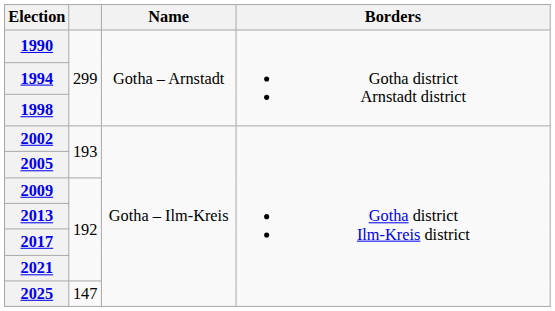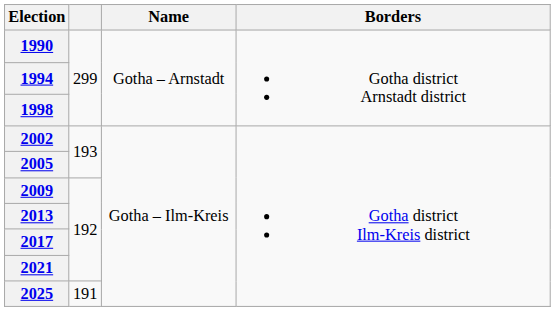 <table class=wikitable style="text-align:center">
 <tr>
 <th>Election</th>
 <th></th>
 <th width=125px>Name</th>
 <th width=300px>Borders</th>
 </tr>
 <tr>
 <th><a href='#'>1990</a></th>
 <td rowspan=3>299</td>
 <td rowspan=3>Gotha – Arnstadt</td>
 <td rowspan=3><br><ul><li>Gotha district</li><li>Arnstadt district</li></ul></td>
 </tr>
 <tr>
 <th><a href='#'>1994</a></th>
 </tr>
 <tr>
 <th><a href='#'>1998</a></th>
 </tr>
 <tr>
 <th><a href='#'>2002</a></th>
 <td rowspan=2>193</td>
 <td rowspan=7>Gotha – Ilm-Kreis</td>
 <td rowspan=7><br><ul><li><a href='#'>Gotha</a> district</li><li><a href='#'>Ilm-Kreis</a> district</li></ul></td>
 </tr>
 <tr>
 <th><a href='#'>2005</a></th>
 </tr>
 <tr>
 <th><a href='#'>2009</a></th>
 <td rowspan=4>192</td>
 </tr>
 <tr>
 <th><a href='#'>2013</a></th>
 </tr>
 <tr>
 <th><a href='#'>2017</a></th>
 </tr>
 <tr>
 <th><a href='#'>2021</a></th>
 </tr>
 <tr>
 <th><a href='#'>2025</a></th>
-<td>147</td>
+<td>191</td>
 </tr>
 </table>
